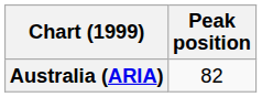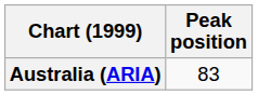 <table class="wikitable plainrowheaders">
 <tr>
 <th scope="col">Chart (1999)</th>
 <th scope="col">Peak<br>position</th>
 </tr>
 <tr>
 <th scope="row">Australia (<a href='#'>ARIA</a>)</th>
-<td style="text-align:center;">82</td>
+<td style="text-align:center;">83</td>
 </tr>
 </table>
